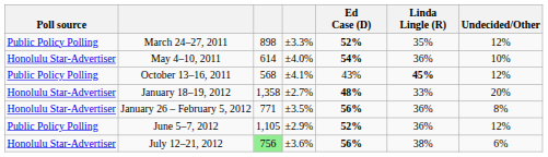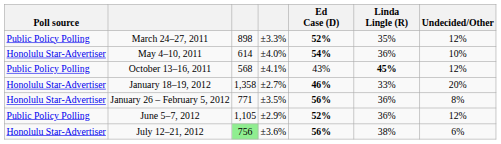 <table class="wikitable" style="text-align:center">
 <tr valign= bottom>
 <th>Poll source</th>
 <th></th>
 <th></th>
 <th></th>
 <th style="width:100px;">Ed<br>Case (D)</th>
 <th style="width:100px;">Linda<br>Lingle (R)</th>
 <th>Undecided/Other</th>
 </tr>
 <tr>
 <td align=left><a href='#'>Public Policy Polling</a></td>
 <td>March 24–27, 2011</td>
 <td>898</td>
 <td>±3.3%</td>
 <td><strong>52%</strong></td>
 <td>35%</td>
 <td>12%</td>
 </tr>
 <tr>
 <td align=left><a href='#'>Honolulu Star-Advertiser</a></td>
 <td>May 4–10, 2011</td>
 <td>614</td>
 <td>±4.0%</td>
 <td><strong>54%</strong></td>
 <td>36%</td>
 <td>10%</td>
 </tr>
 <tr>
 <td align=left><a href='#'>Public Policy Polling</a></td>
 <td>October 13–16, 2011</td>
 <td>568</td>
 <td>±4.1%</td>
 <td>43%</td>
 <td><strong>45%</strong></td>
 <td>12%</td>
 </tr>
 <tr>
 <td align=left><a href='#'>Honolulu Star-Advertiser</a></td>
 <td>January 18–19, 2012</td>
 <td>1,358</td>
 <td>±2.7%</td>
-<td><strong>48%</strong></td>
+<td><strong>46%</strong></td>
 <td>33%</td>
 <td>20%</td>
 </tr>
 <tr>
 <td align=left><a href='#'>Honolulu Star-Advertiser</a></td>
 <td>January 26 – February 5, 2012</td>
 <td>771</td>
 <td>±3.5%</td>
 <td><strong>56%</strong></td>
 <td>36%</td>
 <td>8%</td>
 </tr>
 <tr>
 <td align=left><a href='#'>Public Policy Polling</a></td>
 <td>June 5–7, 2012</td>
 <td>1,105</td>
 <td>±2.9%</td>
 <td><strong>52%</strong></td>
 <td>36%</td>
 <td>12%</td>
 </tr>
 <tr>
 <td align=left><a href='#'>Honolulu Star-Advertiser</a></td>
 <td>July 12–21, 2012</td>
 <td style="background: lightgreen;">756</td>
 <td>±3.6%</td>
 <td><strong>56%</strong></td>
 <td>38%</td>
 <td>6%</td>
 </tr>
 </table>
